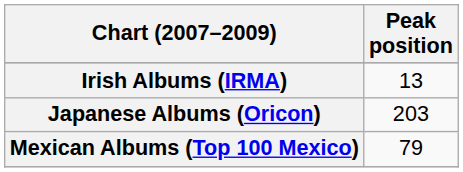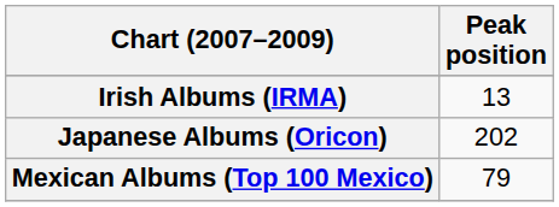 <table class="wikitable sortable plainrowheaders" style="text-align:center">
 <tr>
 <th scope="col">Chart (2007–2009)</th>
 <th scope="col">Peak<br>position</th>
 </tr>
 <tr>
 </tr>
 <tr>
 </tr>
 <tr>
 </tr>
 <tr>
 </tr>
 <tr>
 </tr>
 <tr>
 </tr>
 <tr>
 </tr>
 <tr>
 <th scope="row">Irish Albums (<a href='#'>IRMA</a>)</th>
 <td style="text-align:center">13</td>
 </tr>
 <tr>
 <th scope="row">Japanese Albums (<a href='#'>Oricon</a>)</th>
-<td>203</td>
+<td>202</td>
 </tr>
 <tr>
 <th scope="row">Mexican Albums (<a href='#'>Top 100 Mexico</a>)</th>
 <td>79</td>
 </tr>
 <tr>
 </tr>
 <tr>
 </tr>
 <tr>
 </tr>
 <tr>
 </tr>
 <tr>
 </tr>
 <tr>
 </tr>
 <tr>
 </tr>
 <tr>
 </tr>
 <tr>
 </tr>
 </table>
